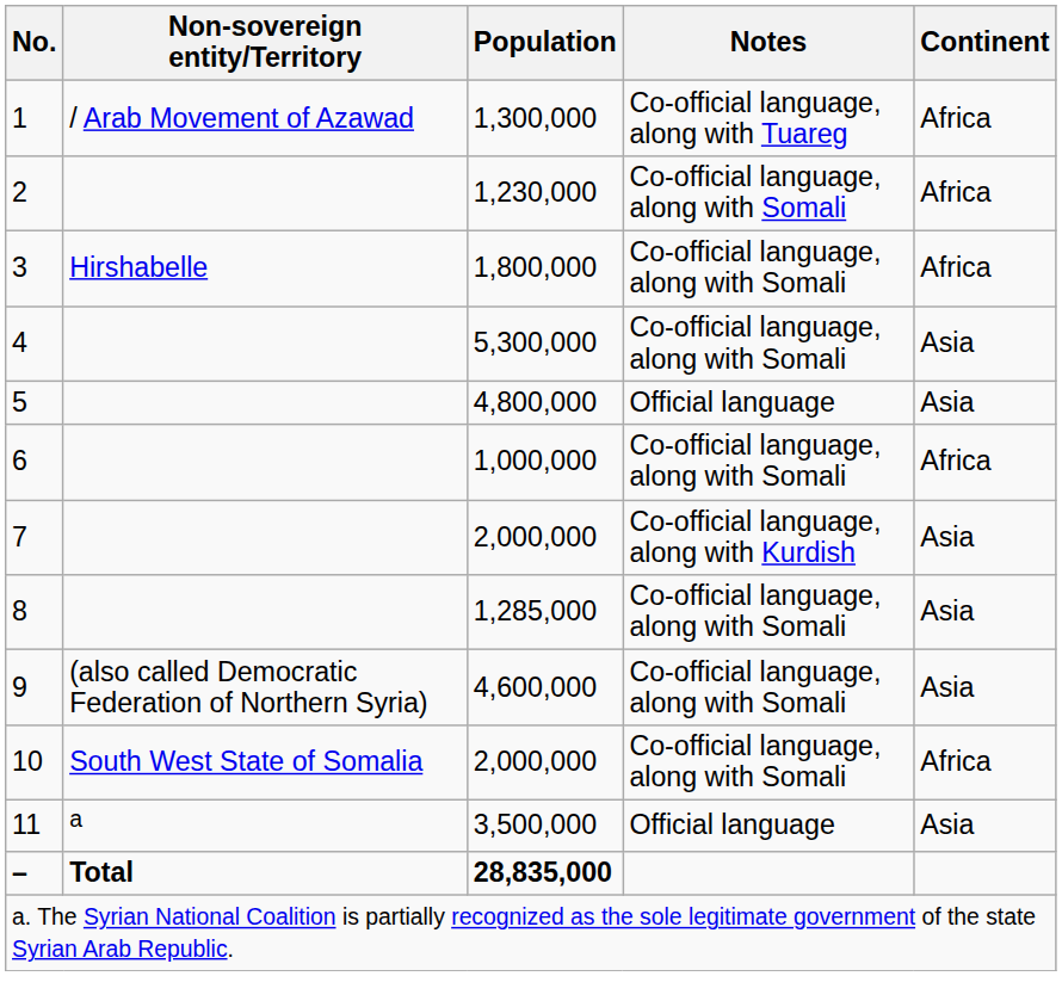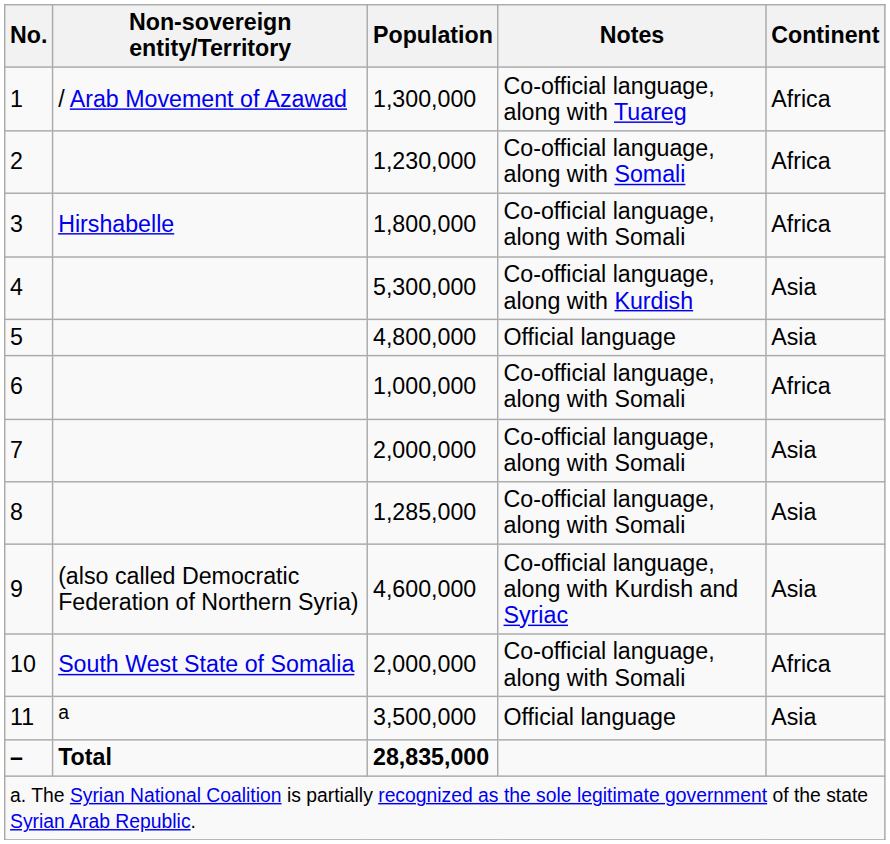 <table class="wikitable sortable">
 <tr>
 <th>No.</th>
 <th>Non-sovereign entity/Territory</th>
 <th>Population</th>
 <th>Notes</th>
 <th>Continent</th>
 </tr>
 <tr>
 <td>1</td>
 <td>/ <a href='#'>Arab Movement of Azawad</a></td>
 <td>1,300,000</td>
 <td>Co-official language, along with <a href='#'>Tuareg</a></td>
 <td>Africa</td>
 </tr>
 <tr>
 <td>2</td>
 <td></td>
 <td>1,230,000</td>
 <td>Co-official language, along with <a href='#'>Somali</a></td>
 <td>Africa</td>
 </tr>
 <tr>
 <td>3</td>
 <td> <a href='#'>Hirshabelle</a></td>
 <td>1,800,000</td>
 <td>Co-official language, along with Somali</td>
 <td>Africa</td>
 </tr>
 <tr>
 <td>4</td>
 <td></td>
 <td>5,300,000</td>
-<td>Co-official language, along with Somali</td>
+<td>Co-official language, along with <a href='#'>Kurdish</a></td>
 <td>Asia</td>
 </tr>
 <tr>
 <td>5</td>
 <td></td>
 <td>4,800,000</td>
 <td>Official language</td>
 <td>Asia</td>
 </tr>
 <tr>
 <td>6</td>
 <td></td>
 <td>1,000,000</td>
 <td>Co-official language, along with Somali</td>
 <td>Africa</td>
 </tr>
 <tr>
 <td>7</td>
 <td></td>
 <td>2,000,000</td>
-<td>Co-official language, along with <a href='#'>Kurdish</a></td>
+<td>Co-official language, along with Somali</td>
 <td>Asia</td>
 </tr>
 <tr>
 <td>8</td>
 <td></td>
 <td>1,285,000</td>
 <td>Co-official language, along with Somali</td>
 <td>Asia</td>
 </tr>
 <tr>
 <td>9</td>
 <td> (also called Democratic Federation of Northern Syria)</td>
 <td>4,600,000</td>
-<td>Co-official language, along with Somali</td>
+<td>Co-official language, along with Kurdish and <a href='#'>Syriac</a></td>
 <td>Asia</td>
 </tr>
 <tr>
 <td>10</td>
 <td> <a href='#'>South West State of Somalia</a></td>
 <td>2,000,000</td>
 <td>Co-official language, along with Somali</td>
 <td>Africa</td>
 </tr>
 <tr>
 <td>11</td>
 <td><sup>a</sup></td>
 <td>3,500,000</td>
 <td>Official language</td>
 <td>Asia</td>
 </tr>
 <tr>
 <td><strong>–</strong></td>
 <td><strong>Total</strong></td>
 <td><strong>28,835,000</strong></td>
 <td></td>
 <td></td>
 </tr>
 <tr class="sortbottom">
 <td colspan = "7"><small>a. The <a href='#'>Syrian National Coalition</a> is partially <a href='#'>recognized as the sole legitimate government</a> of the state <a href='#'>Syrian Arab Republic</a>.</small></td>
 </tr>
 </table>
